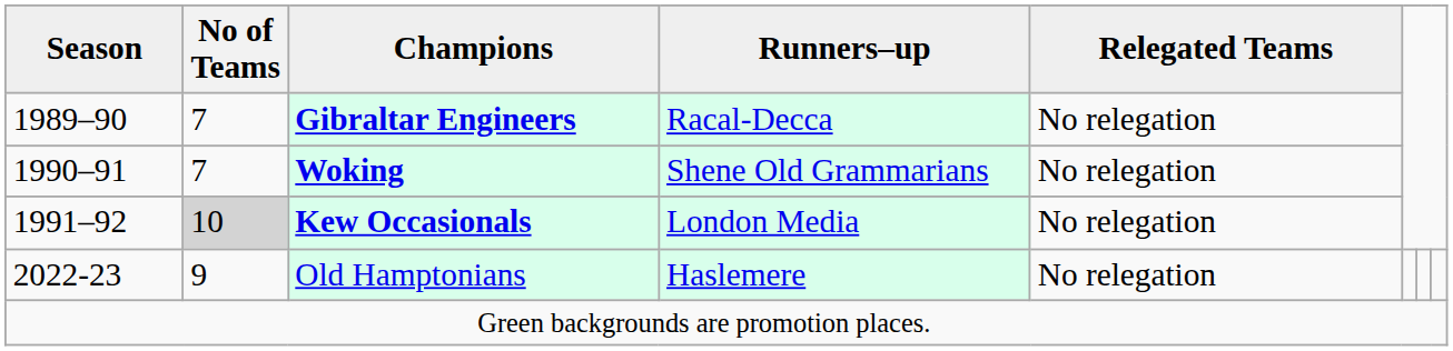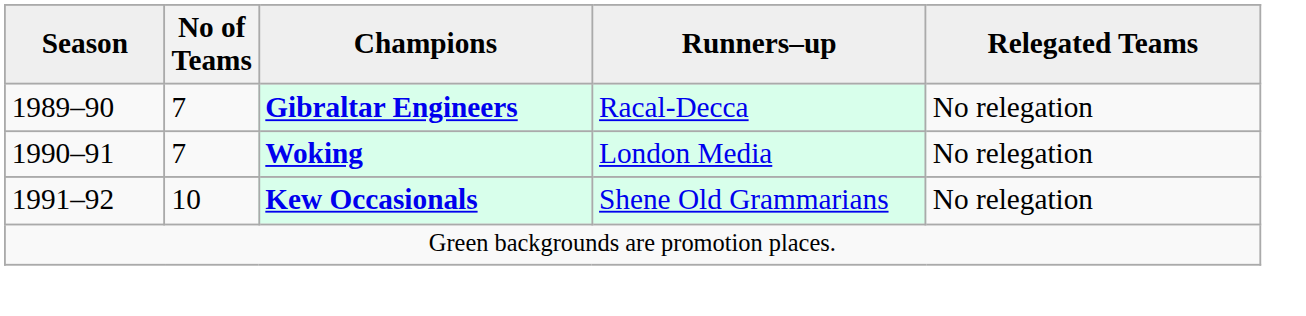 <table class="wikitable" style="text-align: left;">
 <tr>
 <th style="background:#efefef; width:80px;">Season</th>
 <th>No of<br>Teams</th>
 <th style="background:#efefef; width:175px;">Champions</th>
 <th style="background:#efefef; width:175px;">Runners–up</th>
 <th style="background:#efefef; width:175px;">Relegated Teams</th>
 </tr>
 <tr align="left">
 <td>1989–90</td>
 <td>7</td>
 <td style="background:#d8ffeb;"><strong><a href='#'>Gibraltar Engineers</a></strong></td>
 <td style="background:#d8ffeb;"><a href='#'>Racal-Decca</a></td>
 <td>No relegation</td>
 </tr>
 <tr>
 <td>1990–91</td>
 <td>7</td>
 <td style="background:#d8ffeb;"><strong><a href='#'>Woking</a></strong></td>
-<td style="background:#d8ffeb;"><a href='#'>Shene Old Grammarians</a></td>
+<td style="background:#d8ffeb;"><a href='#'>London Media</a></td>
 <td>No relegation</td>
 </tr>
 <tr>
 <td>1991–92</td>
-<td style="background: lightgrey;">10</td>
+<td>10</td>
 <td style="background:#d8ffeb;"><strong><a href='#'>Kew Occasionals</a></strong></td>
-<td style="background:#d8ffeb;"><a href='#'>London Media</a></td>
+<td style="background:#d8ffeb;"><a href='#'>Shene Old Grammarians</a></td>
 <td>No relegation</td>
-</tr>
-<tr>
-<td>2022-23</td>
-<td>9</td>
-<td style="background:#d8ffeb;"><a href='#'>Old Hamptonians</a></td>
-<td style="background:#d8ffeb;"><a href='#'>Haslemere</a></td>
-<td>No relegation</td>
-<td></td>
-<td></td>
-<td></td>
 </tr>
 <tr>
 <td colspan="5" style="border:0; font-size:smaller; text-align:center;">Green backgrounds are promotion places.</td>
 </tr>
 </table>
